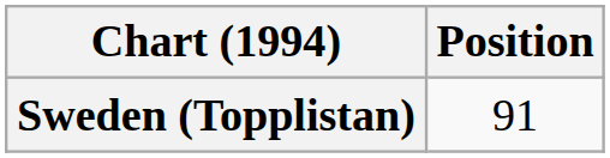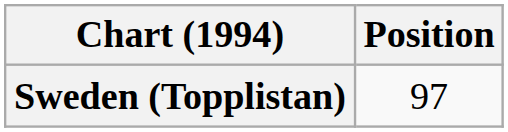 <table class="wikitable plainrowheaders" style="text-align:center">
 <tr>
 <th>Chart (1994)</th>
 <th>Position</th>
 </tr>
 <tr>
 <th scope="row">Sweden (Topplistan)</th>
-<td>91</td>
+<td>97</td>
 </tr>
 </table>
